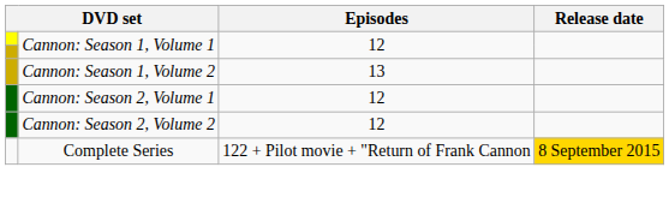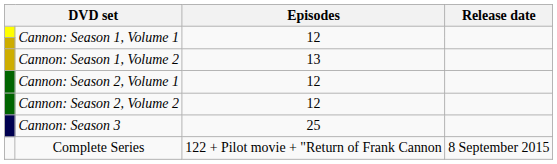 <table class=wikitable style="text-align:center">
 <tr>
 <th colspan=2>DVD set</th>
 <th>Episodes</th>
 <th>Release date</th>
 </tr>
 <tr>
 <td style="width:5px; background:#FFFF00"></td>
 <td rowspan=2 align="left"><em>Cannon: Season 1, Volume 1</em></td>
 <td rowspan=2>12</td>
 <td rowspan=2></td>
 </tr>
 <tr>
 <td bgcolor="CDAD00"></td>
 </tr>
 <tr>
 <td bgcolor="CDAD00"></td>
 <td align="left"><em>Cannon: Season 1, Volume 2</em></td>
 <td>13</td>
 <td></td>
 </tr>
 <tr>
 <td bgcolor="006400"></td>
 <td align="left"><em>Cannon: Season 2, Volume 1</em></td>
 <td>12</td>
 <td></td>
 </tr>
 <tr>
 <td bgcolor="006400"></td>
 <td align="left"><em>Cannon: Season 2, Volume 2</em></td>
 <td>12</td>
 <td></td>
 </tr>
 <tr>
+<td bgcolor="000050"></td>
+<td align="left"><em>Cannon: Season 3</em></td>
+<td>25</td>
+<td></td>
+</tr>
+<tr>
 <td></td>
 <td>Complete Series</td>
 <td>122 + Pilot movie + "Return of Frank Cannon</td>
-<td style="background: gold;">8 September 2015</td>
+<td>8 September 2015</td>
 </tr>
 </table>
